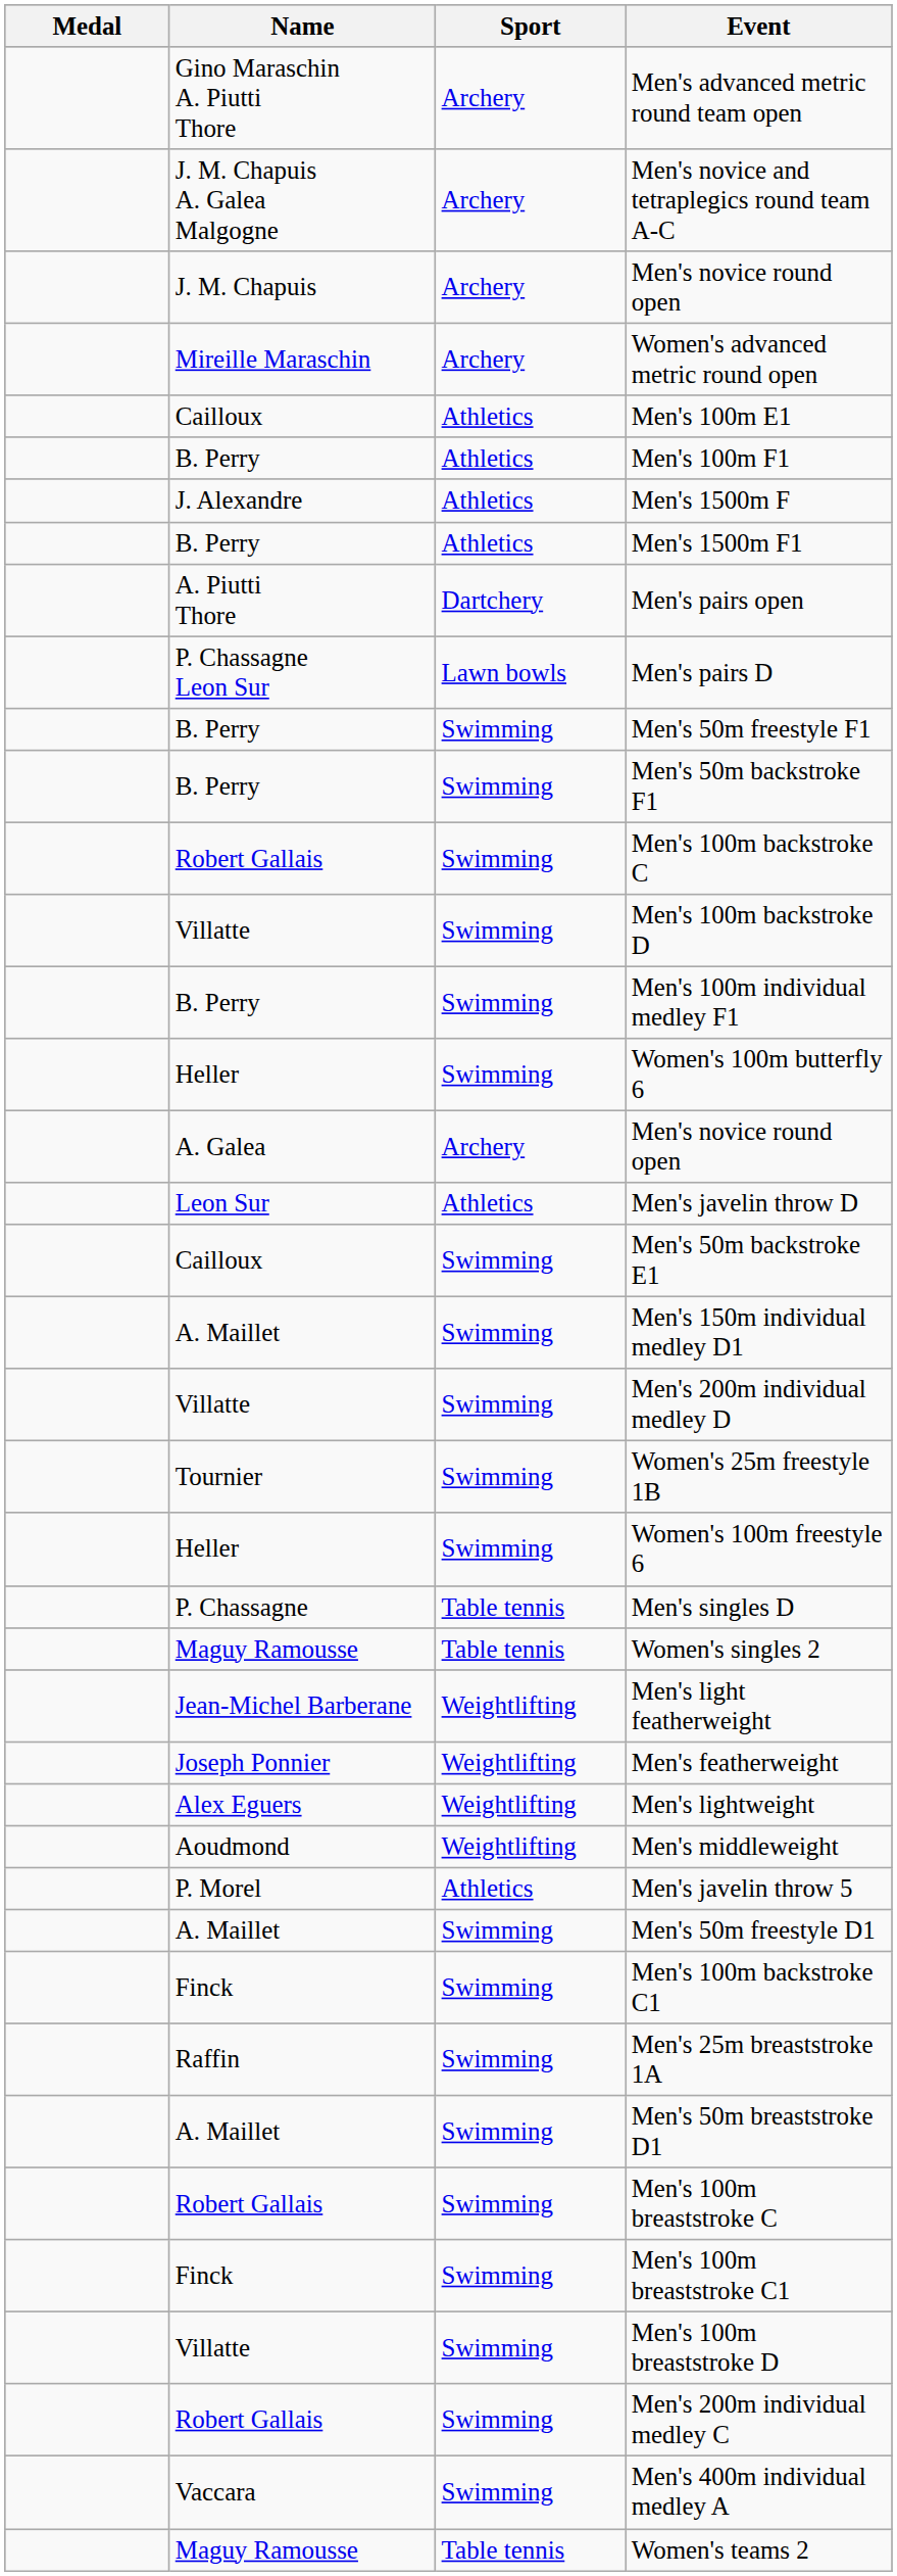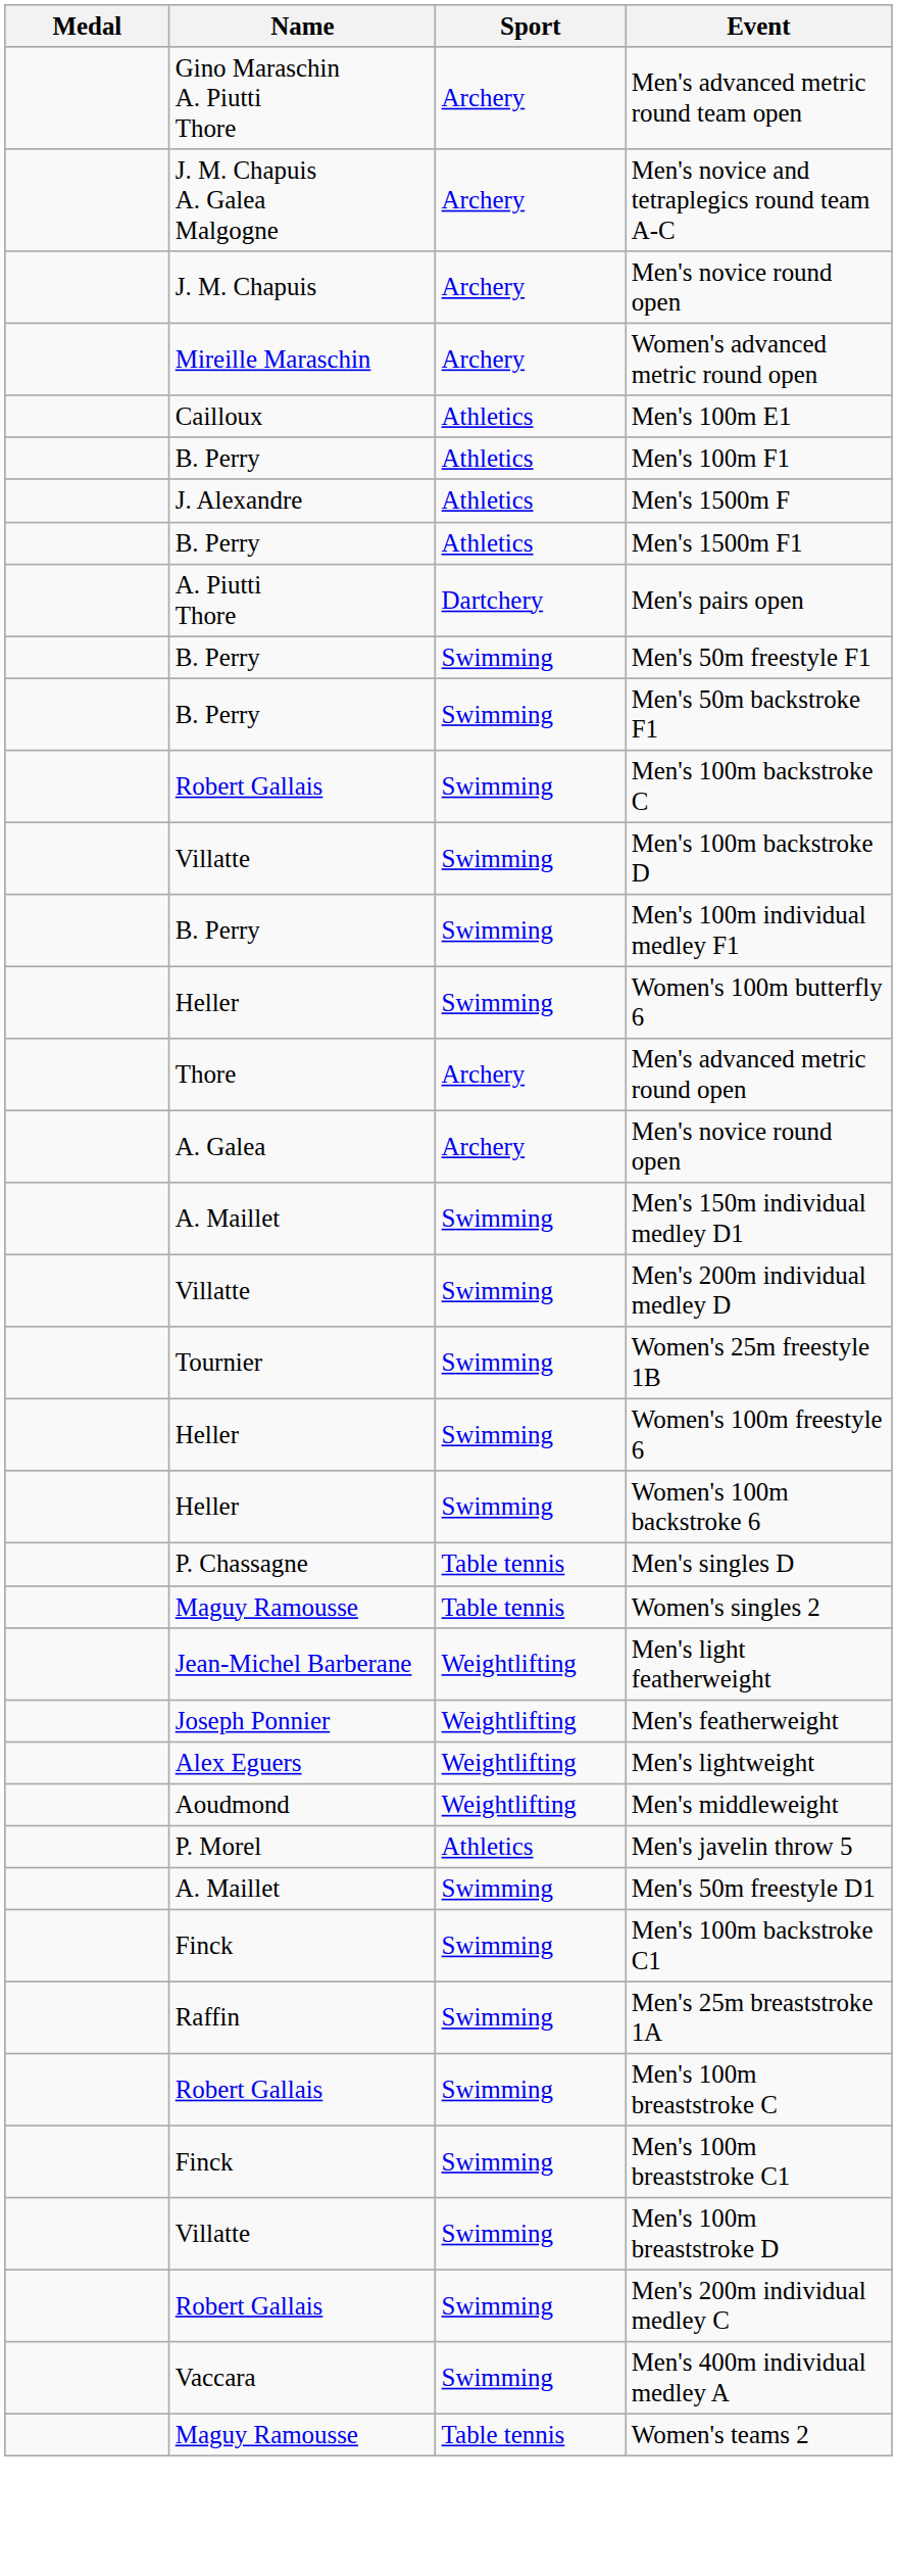 <table class=wikitable style="font-size:95%">
 <tr>
 <th style="width:6em">Medal</th>
 <th style="width:10em">Name</th>
 <th style="width:7em">Sport</th>
 <th style="width:10em">Event</th>
 </tr>
 <tr>
 <td></td>
 <td>Gino Maraschin<br> A. Piutti<br> Thore</td>
 <td><a href='#'>Archery</a></td>
 <td>Men's advanced metric round team open</td>
 </tr>
 <tr>
 <td></td>
 <td>J. M. Chapuis<br> A. Galea<br> Malgogne</td>
 <td><a href='#'>Archery</a></td>
 <td>Men's novice and tetraplegics round team A-C</td>
 </tr>
 <tr>
 <td></td>
 <td>J. M. Chapuis</td>
 <td><a href='#'>Archery</a></td>
 <td>Men's novice round open</td>
 </tr>
 <tr>
 <td></td>
 <td><a href='#'>Mireille Maraschin</a></td>
 <td><a href='#'>Archery</a></td>
 <td>Women's advanced metric round open</td>
 </tr>
 <tr>
 <td></td>
 <td>Cailloux</td>
 <td><a href='#'>Athletics</a></td>
 <td>Men's 100m E1</td>
 </tr>
 <tr>
 <td></td>
 <td>B. Perry</td>
 <td><a href='#'>Athletics</a></td>
 <td>Men's 100m F1</td>
 </tr>
 <tr>
 <td></td>
 <td>J. Alexandre</td>
 <td><a href='#'>Athletics</a></td>
 <td>Men's 1500m F</td>
 </tr>
 <tr>
 <td></td>
 <td>B. Perry</td>
 <td><a href='#'>Athletics</a></td>
 <td>Men's 1500m F1</td>
 </tr>
 <tr>
 <td></td>
 <td>A. Piutti<br> Thore</td>
 <td><a href='#'>Dartchery</a></td>
 <td>Men's pairs open</td>
 </tr>
 <tr>
 <td></td>
-<td>P. Chassagne<br> <a href='#'>Leon Sur</a></td>
-<td><a href='#'>Lawn bowls</a></td>
-<td>Men's pairs D</td>
-</tr>
-<tr>
-<td></td>
 <td>B. Perry</td>
 <td><a href='#'>Swimming</a></td>
 <td>Men's 50m freestyle F1</td>
 </tr>
 <tr>
 <td></td>
 <td>B. Perry</td>
 <td><a href='#'>Swimming</a></td>
 <td>Men's 50m backstroke F1</td>
 </tr>
 <tr>
 <td></td>
 <td><a href='#'>Robert Gallais</a></td>
 <td><a href='#'>Swimming</a></td>
 <td>Men's 100m backstroke C</td>
 </tr>
 <tr>
 <td></td>
 <td>Villatte</td>
 <td><a href='#'>Swimming</a></td>
 <td>Men's 100m backstroke D</td>
 </tr>
 <tr>
 <td></td>
 <td>B. Perry</td>
 <td><a href='#'>Swimming</a></td>
 <td>Men's 100m individual medley F1</td>
 </tr>
 <tr>
 <td></td>
 <td>Heller</td>
 <td><a href='#'>Swimming</a></td>
 <td>Women's 100m butterfly 6</td>
 </tr>
 <tr>
 <td></td>
+<td>Thore</td>
+<td><a href='#'>Archery</a></td>
+<td>Men's advanced metric round open</td>
+</tr>
+<tr>
+<td></td>
 <td>A. Galea</td>
 <td><a href='#'>Archery</a></td>
 <td>Men's novice round open</td>
-</tr>
-<tr>
-<td></td>
-<td><a href='#'>Leon Sur</a></td>
-<td><a href='#'>Athletics</a></td>
-<td>Men's javelin throw D</td>
-</tr>
-<tr>
-<td></td>
-<td>Cailloux</td>
-<td><a href='#'>Swimming</a></td>
-<td>Men's 50m backstroke E1</td>
 </tr>
 <tr>
 <td></td>
 <td>A. Maillet</td>
 <td><a href='#'>Swimming</a></td>
 <td>Men's 150m individual medley D1</td>
 </tr>
 <tr>
 <td></td>
 <td>Villatte</td>
 <td><a href='#'>Swimming</a></td>
 <td>Men's 200m individual medley D</td>
 </tr>
 <tr>
 <td></td>
 <td>Tournier</td>
 <td><a href='#'>Swimming</a></td>
 <td>Women's 25m freestyle 1B</td>
 </tr>
 <tr>
 <td></td>
 <td>Heller</td>
 <td><a href='#'>Swimming</a></td>
 <td>Women's 100m freestyle 6</td>
+</tr>
+<tr>
+<td></td>
+<td>Heller</td>
+<td><a href='#'>Swimming</a></td>
+<td>Women's 100m backstroke 6</td>
 </tr>
 <tr>
 <td></td>
 <td>P. Chassagne</td>
 <td><a href='#'>Table tennis</a></td>
 <td>Men's singles D</td>
 </tr>
 <tr>
 <td></td>
 <td><a href='#'>Maguy Ramousse</a></td>
 <td><a href='#'>Table tennis</a></td>
 <td>Women's singles 2</td>
 </tr>
 <tr>
 <td></td>
 <td><a href='#'>Jean-Michel Barberane</a></td>
 <td><a href='#'>Weightlifting</a></td>
 <td>Men's light featherweight</td>
 </tr>
 <tr>
 <td></td>
 <td><a href='#'>Joseph Ponnier</a></td>
 <td><a href='#'>Weightlifting</a></td>
 <td>Men's featherweight</td>
 </tr>
 <tr>
 <td></td>
 <td><a href='#'>Alex Eguers</a></td>
 <td><a href='#'>Weightlifting</a></td>
 <td>Men's lightweight</td>
 </tr>
 <tr>
 <td></td>
 <td>Aoudmond</td>
 <td><a href='#'>Weightlifting</a></td>
 <td>Men's middleweight</td>
 </tr>
 <tr>
 <td></td>
 <td>P. Morel</td>
 <td><a href='#'>Athletics</a></td>
 <td>Men's javelin throw 5</td>
 </tr>
 <tr>
 <td></td>
 <td>A. Maillet</td>
 <td><a href='#'>Swimming</a></td>
 <td>Men's 50m freestyle D1</td>
 </tr>
 <tr>
 <td></td>
 <td>Finck</td>
 <td><a href='#'>Swimming</a></td>
 <td>Men's 100m backstroke C1</td>
 </tr>
 <tr>
 <td></td>
 <td>Raffin</td>
 <td><a href='#'>Swimming</a></td>
 <td>Men's 25m breaststroke 1A</td>
 </tr>
 <tr>
 <td></td>
-<td>A. Maillet</td>
-<td><a href='#'>Swimming</a></td>
-<td>Men's 50m breaststroke D1</td>
-</tr>
-<tr>
-<td></td>
 <td><a href='#'>Robert Gallais</a></td>
 <td><a href='#'>Swimming</a></td>
 <td>Men's 100m breaststroke C</td>
 </tr>
 <tr>
 <td></td>
 <td>Finck</td>
 <td><a href='#'>Swimming</a></td>
 <td>Men's 100m breaststroke C1</td>
 </tr>
 <tr>
 <td></td>
 <td>Villatte</td>
 <td><a href='#'>Swimming</a></td>
 <td>Men's 100m breaststroke D</td>
 </tr>
 <tr>
 <td></td>
 <td><a href='#'>Robert Gallais</a></td>
 <td><a href='#'>Swimming</a></td>
 <td>Men's 200m individual medley C</td>
 </tr>
 <tr>
 <td></td>
 <td>Vaccara</td>
 <td><a href='#'>Swimming</a></td>
 <td>Men's 400m individual medley A</td>
 </tr>
 <tr>
 <td></td>
 <td><a href='#'>Maguy Ramousse</a></td>
 <td><a href='#'>Table tennis</a></td>
 <td>Women's teams 2</td>
 </tr>
 </table>
